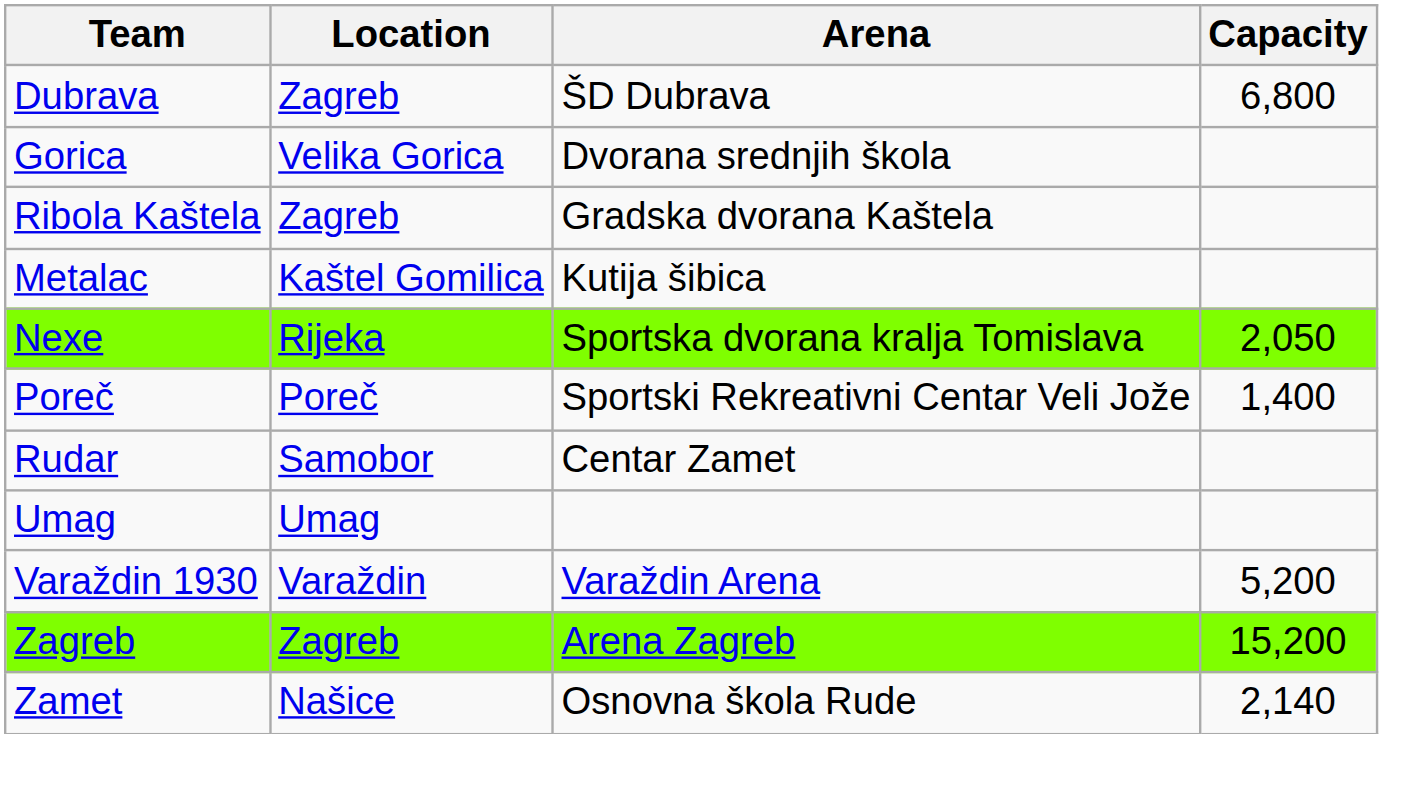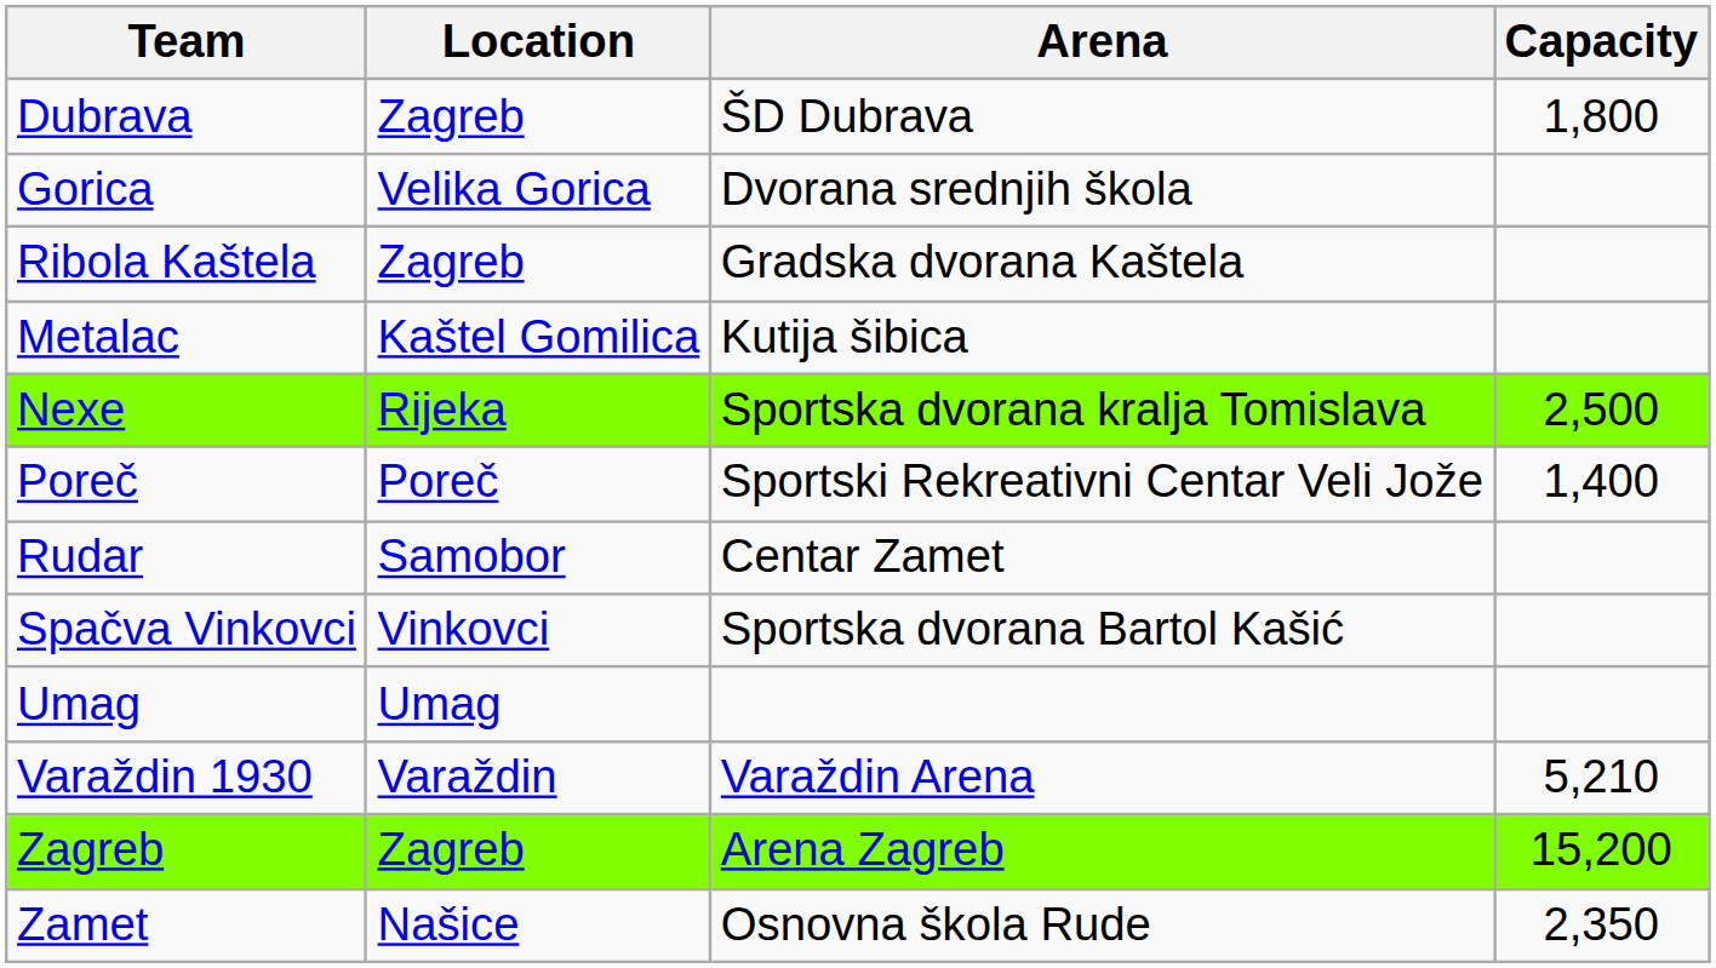 <table class="wikitable sortable" style="text-align: left;">
 <tr>
 <th>Team</th>
 <th>Location</th>
 <th>Arena</th>
 <th>Capacity</th>
 </tr>
 <tr>
 <td><a href='#'>Dubrava</a></td>
 <td><a href='#'>Zagreb</a></td>
 <td>ŠD Dubrava</td>
-<td align="center">6,800</td>
+<td align="center">1,800</td>
 </tr>
 <tr>
 <td><a href='#'>Gorica</a></td>
 <td><a href='#'>Velika Gorica</a></td>
 <td>Dvorana srednjih škola</td>
 <td align="center"></td>
 </tr>
 <tr>
 <td><a href='#'>Ribola Kaštela</a></td>
 <td><a href='#'>Zagreb</a></td>
 <td>Gradska dvorana Kaštela</td>
 <td align="center"></td>
 </tr>
 <tr>
 <td><a href='#'>Metalac</a></td>
 <td><a href='#'>Kaštel Gomilica</a></td>
 <td>Kutija šibica</td>
 <td align="center"></td>
 </tr>
 <tr bgcolor="#7fff00">
 <td><a href='#'>Nexe</a></td>
 <td><a href='#'>Rijeka</a></td>
 <td>Sportska dvorana kralja Tomislava</td>
-<td align="center">2,050</td>
+<td align="center">2,500</td>
 </tr>
 <tr>
 <td><a href='#'>Poreč</a></td>
 <td><a href='#'>Poreč</a></td>
 <td>Sportski Rekreativni Centar Veli Jože</td>
 <td align="center">1,400</td>
 </tr>
 <tr>
 <td><a href='#'>Rudar</a></td>
 <td><a href='#'>Samobor</a></td>
 <td>Centar Zamet</td>
 <td align="center"></td>
 </tr>
 <tr>
+<td><a href='#'>Spačva Vinkovci</a></td>
+<td><a href='#'>Vinkovci</a></td>
+<td>Sportska dvorana Bartol Kašić</td>
+<td align="center"></td>
+</tr>
+<tr>
 <td><a href='#'>Umag</a></td>
 <td><a href='#'>Umag</a></td>
 <td></td>
 <td align="center"></td>
 </tr>
 <tr>
 <td><a href='#'>Varaždin 1930</a></td>
 <td><a href='#'>Varaždin</a></td>
 <td><a href='#'>Varaždin Arena</a></td>
-<td align="center">5,200</td>
+<td align="center">5,210</td>
 </tr>
 <tr bgcolor="#7fff00">
 <td><a href='#'>Zagreb</a></td>
 <td><a href='#'>Zagreb</a></td>
 <td><a href='#'>Arena Zagreb</a></td>
 <td align="center">15,200</td>
 </tr>
 <tr>
 <td><a href='#'>Zamet</a></td>
 <td><a href='#'>Našice</a></td>
 <td>Osnovna škola Rude</td>
-<td align="center">2,140</td>
+<td align="center">2,350</td>
 </tr>
 </table>
